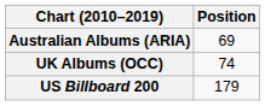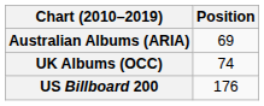 <table class="wikitable sortable plainrowheaders" style="text-align:center">
 <tr>
 <th scope="col">Chart (2010–2019)</th>
 <th scope="col">Position</th>
 </tr>
 <tr>
 <th scope="row">Australian Albums (ARIA)</th>
 <td>69</td>
 </tr>
 <tr>
 <th scope="row">UK Albums (OCC)</th>
 <td>74</td>
 </tr>
 <tr>
 <th scope="row">US <em>Billboard</em> 200</th>
-<td>179</td>
+<td>176</td>
 </tr>
 </table>
